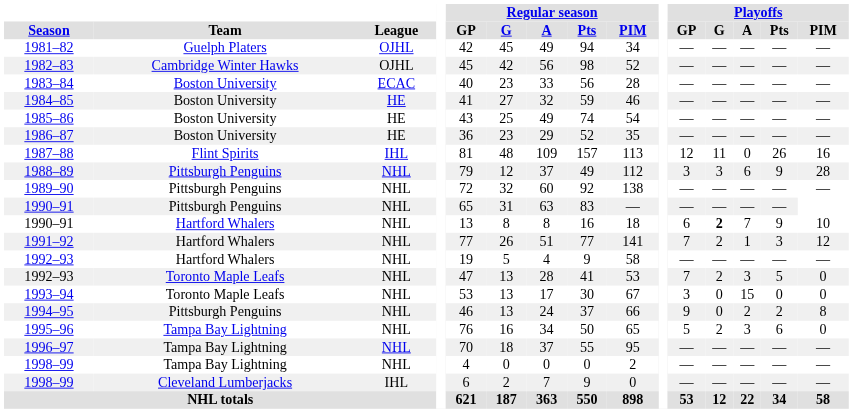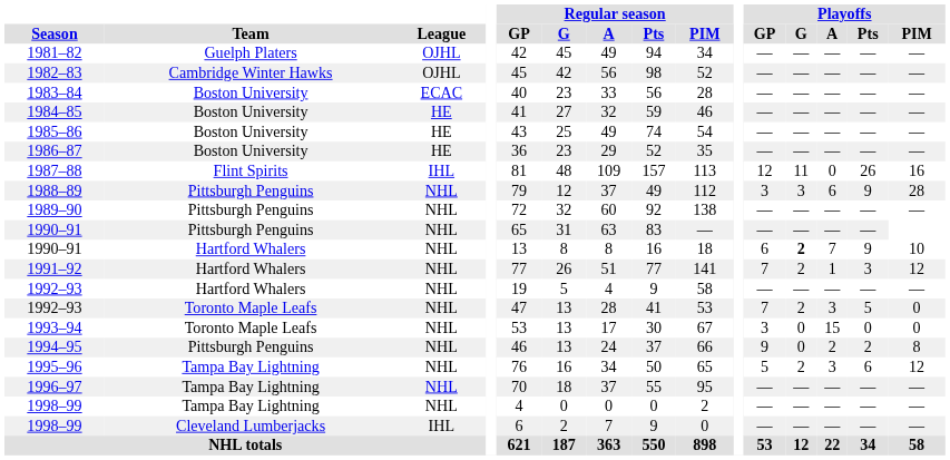 <table border="0" cellpadding="1" cellspacing="0" style="text-align:center; width:60em">
 <tr bgcolor="#e0e0e0">
 <th colspan="3" bgcolor="#ffffff"> </th>
 <th rowspan="99" bgcolor="#ffffff"> </th>
 <th colspan="5"><a href='#'>Regular season</a></th>
 <th rowspan="99" bgcolor="#ffffff"> </th>
 <th colspan="5"><a href='#'>Playoffs</a></th>
 </tr>
 <tr bgcolor="#e0e0e0">
 <th><a href='#'>Season</a></th>
 <th>Team</th>
 <th>League</th>
 <th>GP</th>
 <th><a href='#'>G</a></th>
 <th><a href='#'>A</a></th>
 <th><a href='#'>Pts</a></th>
 <th><a href='#'>PIM</a></th>
 <th>GP</th>
 <th>G</th>
 <th>A</th>
 <th>Pts</th>
 <th>PIM</th>
 </tr>
 <tr>
 <td><a href='#'>1981–82</a></td>
 <td><a href='#'>Guelph Platers</a></td>
 <td><a href='#'>OJHL</a></td>
 <td>42</td>
 <td>45</td>
 <td>49</td>
 <td>94</td>
 <td>34</td>
 <td>—</td>
 <td>—</td>
 <td>—</td>
 <td>—</td>
 <td>—</td>
 </tr>
 <tr style="background:#f0f0f0;">
 <td><a href='#'>1982–83</a></td>
 <td><a href='#'>Cambridge Winter Hawks</a></td>
 <td>OJHL</td>
 <td>45</td>
 <td>42</td>
 <td>56</td>
 <td>98</td>
 <td>52</td>
 <td>—</td>
 <td>—</td>
 <td>—</td>
 <td>—</td>
 <td>—</td>
 </tr>
 <tr>
 <td><a href='#'>1983–84</a></td>
 <td><a href='#'>Boston University</a></td>
 <td><a href='#'>ECAC</a></td>
 <td>40</td>
 <td>23</td>
 <td>33</td>
 <td>56</td>
 <td>28</td>
 <td>—</td>
 <td>—</td>
 <td>—</td>
 <td>—</td>
 <td>—</td>
 </tr>
 <tr style="background:#f0f0f0;">
 <td><a href='#'>1984–85</a></td>
 <td>Boston University</td>
 <td><a href='#'>HE</a></td>
 <td>41</td>
 <td>27</td>
 <td>32</td>
 <td>59</td>
 <td>46</td>
 <td>—</td>
 <td>—</td>
 <td>—</td>
 <td>—</td>
 <td>—</td>
 </tr>
 <tr>
 <td><a href='#'>1985–86</a></td>
 <td>Boston University</td>
 <td>HE</td>
 <td>43</td>
 <td>25</td>
 <td>49</td>
 <td>74</td>
 <td>54</td>
 <td>—</td>
 <td>—</td>
 <td>—</td>
 <td>—</td>
 <td>—</td>
 </tr>
 <tr style="background:#f0f0f0;">
 <td><a href='#'>1986–87</a></td>
 <td>Boston University</td>
 <td>HE</td>
 <td>36</td>
 <td>23</td>
 <td>29</td>
 <td>52</td>
 <td>35</td>
 <td>—</td>
 <td>—</td>
 <td>—</td>
 <td>—</td>
 <td>—</td>
 </tr>
 <tr>
 <td><a href='#'>1987–88</a></td>
 <td><a href='#'>Flint Spirits</a></td>
 <td><a href='#'>IHL</a></td>
 <td>81</td>
 <td>48</td>
 <td>109</td>
 <td>157</td>
 <td>113</td>
 <td>12</td>
 <td>11</td>
 <td>0</td>
 <td>26</td>
 <td>16</td>
 </tr>
 <tr style="background:#f0f0f0;">
 <td><a href='#'>1988–89</a></td>
 <td><a href='#'>Pittsburgh Penguins</a></td>
 <td><a href='#'>NHL</a></td>
 <td>79</td>
 <td>12</td>
 <td>37</td>
 <td>49</td>
 <td>112</td>
 <td>3</td>
 <td>3</td>
 <td>6</td>
 <td>9</td>
 <td>28</td>
 </tr>
 <tr>
 <td><a href='#'>1989–90</a></td>
 <td>Pittsburgh Penguins</td>
 <td>NHL</td>
 <td>72</td>
 <td>32</td>
 <td>60</td>
 <td>92</td>
 <td>138</td>
 <td>—</td>
 <td>—</td>
 <td>—</td>
 <td>—</td>
 <td>—</td>
 </tr>
 <tr style="background:#f0f0f0;">
 <td><a href='#'>1990–91</a></td>
 <td>Pittsburgh Penguins</td>
 <td>NHL</td>
 <td>65</td>
 <td>31</td>
 <td>63</td>
 <td 94>83</td>
 <td>—</td>
 <td>—</td>
 <td>—</td>
 <td>—</td>
 <td>—</td>
 </tr>
 <tr>
 <td>1990–91</td>
 <td><a href='#'>Hartford Whalers</a></td>
 <td>NHL</td>
 <td>13</td>
 <td>8</td>
 <td>8</td>
 <td>16</td>
 <td>18</td>
 <td>6</td>
 <td><strong>2</strong></td>
 <td>7</td>
 <td>9</td>
 <td>10</td>
 </tr>
 <tr style="background:#f0f0f0;">
 <td><a href='#'>1991–92</a></td>
 <td>Hartford Whalers</td>
 <td>NHL</td>
 <td>77</td>
 <td>26</td>
 <td>51</td>
 <td>77</td>
 <td>141</td>
 <td>7</td>
 <td>2</td>
 <td>1</td>
 <td>3</td>
 <td>12</td>
 </tr>
 <tr>
 <td><a href='#'>1992–93</a></td>
 <td>Hartford Whalers</td>
 <td>NHL</td>
 <td>19</td>
 <td>5</td>
 <td>4</td>
 <td>9</td>
 <td>58</td>
 <td>—</td>
 <td>—</td>
 <td>—</td>
 <td>—</td>
 <td>—</td>
 </tr>
 <tr style="background:#f0f0f0;">
 <td>1992–93</td>
 <td><a href='#'>Toronto Maple Leafs</a></td>
 <td>NHL</td>
 <td>47</td>
 <td>13</td>
 <td>28</td>
 <td>41</td>
 <td>53</td>
 <td>7</td>
 <td>2</td>
 <td>3</td>
 <td>5</td>
 <td>0</td>
 </tr>
 <tr>
 <td><a href='#'>1993–94</a></td>
 <td>Toronto Maple Leafs</td>
 <td>NHL</td>
 <td>53</td>
 <td>13</td>
 <td>17</td>
 <td>30</td>
 <td>67</td>
 <td>3</td>
 <td>0</td>
 <td>15</td>
 <td>0</td>
 <td>0</td>
 </tr>
 <tr style="background:#f0f0f0;">
 <td><a href='#'>1994–95</a></td>
 <td>Pittsburgh Penguins</td>
 <td>NHL</td>
 <td>46</td>
 <td>13</td>
 <td>24</td>
 <td>37</td>
 <td>66</td>
 <td>9</td>
 <td>0</td>
 <td>2</td>
 <td>2</td>
 <td>8</td>
 </tr>
 <tr>
 <td><a href='#'>1995–96</a></td>
 <td><a href='#'>Tampa Bay Lightning</a></td>
 <td>NHL</td>
 <td>76</td>
 <td>16</td>
 <td>34</td>
 <td>50</td>
 <td>65</td>
 <td>5</td>
 <td>2</td>
 <td>3</td>
 <td>6</td>
-<td>0</td>
+<td>12</td>
 </tr>
 <tr style="background:#f0f0f0;">
 <td><a href='#'>1996–97</a></td>
 <td>Tampa Bay Lightning</td>
 <td><a href='#'>NHL</a></td>
 <td>70</td>
 <td>18</td>
 <td>37</td>
 <td>55</td>
 <td>95</td>
 <td>—</td>
 <td>—</td>
 <td>—</td>
 <td>—</td>
 <td>—</td>
 </tr>
 <tr>
 <td><a href='#'>1998–99</a></td>
 <td>Tampa Bay Lightning</td>
 <td>NHL</td>
 <td>4</td>
 <td>0</td>
 <td>0</td>
 <td>0</td>
 <td>2</td>
 <td>—</td>
 <td>—</td>
 <td>—</td>
 <td>—</td>
 <td>—</td>
 </tr>
 <tr style="background:#f0f0f0;">
 <td><a href='#'>1998–99</a></td>
 <td><a href='#'>Cleveland Lumberjacks</a></td>
 <td>IHL</td>
 <td>6</td>
 <td>2</td>
 <td>7</td>
 <td>9</td>
 <td>0</td>
 <td>—</td>
 <td>—</td>
 <td>—</td>
 <td>—</td>
 <td>—</td>
 </tr>
 <tr style="background:#e0e0e0;">
 <th colspan="3">NHL totals</th>
 <th>621</th>
 <th>187</th>
 <th>363</th>
 <th>550</th>
 <th>898</th>
 <th>53</th>
 <th>12</th>
 <th>22</th>
 <th>34</th>
 <th>58</th>
 </tr>
 </table>
